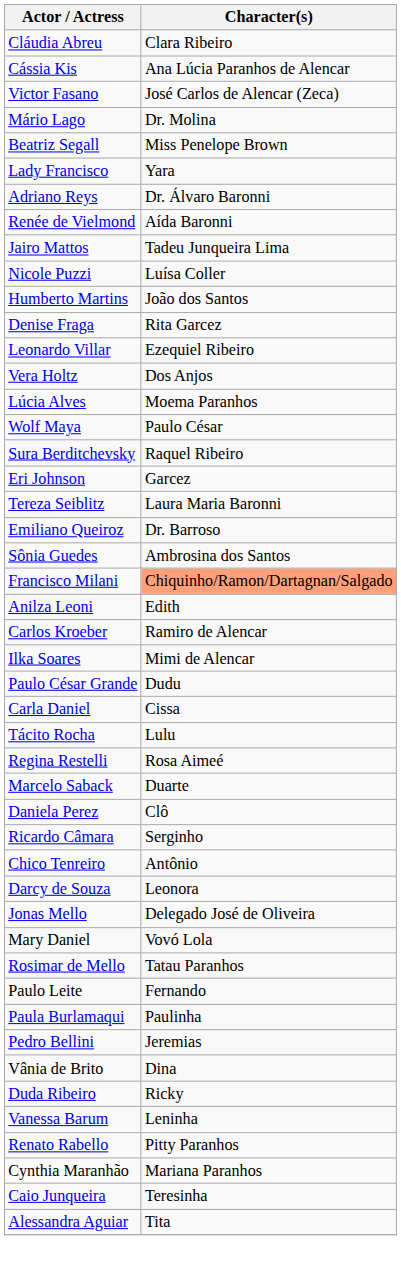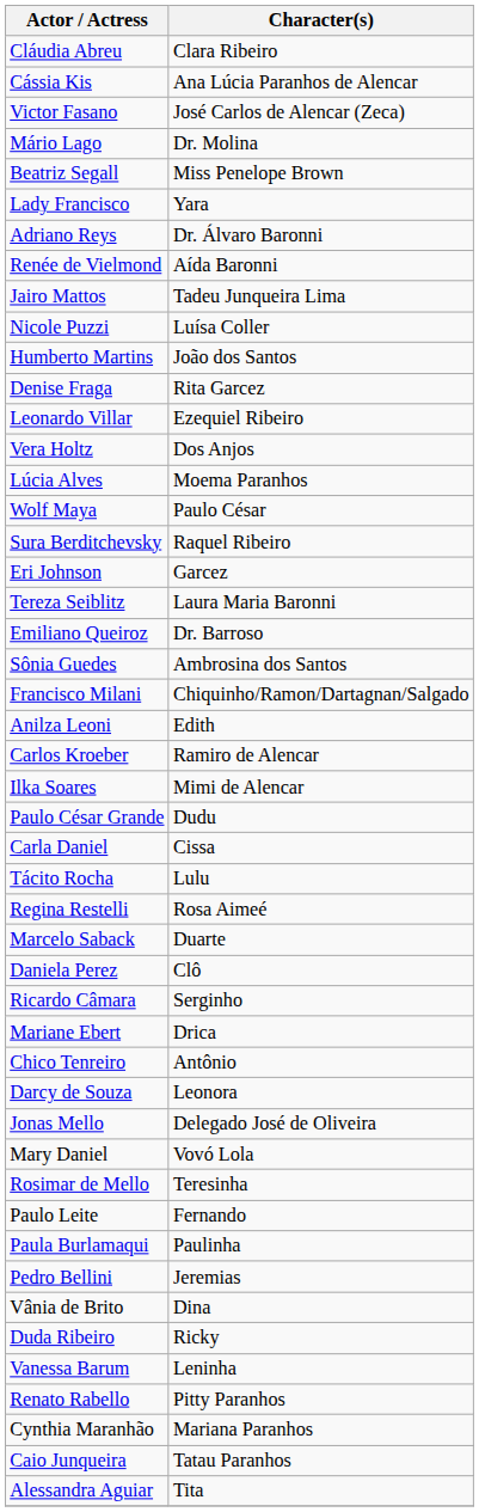 <table class="wikitable sortable">
 <tr>
 <th>Actor / Actress</th>
 <th>Character(s)</th>
 </tr>
 <tr>
 <td><a href='#'>Cláudia Abreu</a></td>
 <td>Clara Ribeiro</td>
 </tr>
 <tr>
 <td><a href='#'>Cássia Kis</a></td>
 <td>Ana Lúcia Paranhos de Alencar</td>
 </tr>
 <tr>
 <td><a href='#'>Victor Fasano</a></td>
 <td>José Carlos de Alencar (Zeca)</td>
 </tr>
 <tr>
 <td><a href='#'>Mário Lago</a></td>
 <td>Dr. Molina</td>
 </tr>
 <tr>
 <td><a href='#'>Beatriz Segall</a></td>
 <td>Miss Penelope Brown</td>
 </tr>
 <tr>
 <td><a href='#'>Lady Francisco</a></td>
 <td>Yara</td>
 </tr>
 <tr>
 <td><a href='#'>Adriano Reys</a></td>
 <td>Dr. Álvaro Baronni</td>
 </tr>
 <tr>
 <td><a href='#'>Renée de Vielmond</a></td>
 <td>Aída Baronni</td>
 </tr>
 <tr>
 <td><a href='#'>Jairo Mattos</a></td>
 <td>Tadeu Junqueira Lima</td>
 </tr>
 <tr>
 <td><a href='#'>Nicole Puzzi</a></td>
 <td>Luísa Coller</td>
 </tr>
 <tr>
 <td><a href='#'>Humberto Martins</a></td>
 <td>João dos Santos</td>
 </tr>
 <tr>
 <td><a href='#'>Denise Fraga</a></td>
 <td>Rita Garcez</td>
 </tr>
 <tr>
 <td><a href='#'>Leonardo Villar</a></td>
 <td>Ezequiel Ribeiro</td>
 </tr>
 <tr>
 <td><a href='#'>Vera Holtz</a></td>
 <td>Dos Anjos</td>
 </tr>
 <tr>
 <td><a href='#'>Lúcia Alves</a></td>
 <td>Moema Paranhos</td>
 </tr>
 <tr>
 <td><a href='#'>Wolf Maya</a></td>
 <td>Paulo César</td>
 </tr>
 <tr>
 <td><a href='#'>Sura Berditchevsky</a></td>
 <td>Raquel Ribeiro</td>
 </tr>
 <tr>
 <td><a href='#'>Eri Johnson</a></td>
 <td>Garcez</td>
 </tr>
 <tr>
 <td><a href='#'>Tereza Seiblitz</a></td>
 <td>Laura Maria Baronni</td>
 </tr>
 <tr>
 <td><a href='#'>Emiliano Queiroz</a></td>
 <td>Dr. Barroso</td>
 </tr>
 <tr>
 <td><a href='#'>Sônia Guedes</a></td>
 <td>Ambrosina dos Santos</td>
 </tr>
 <tr>
 <td><a href='#'>Francisco Milani</a></td>
-<td style="background: lightsalmon;">Chiquinho/Ramon/Dartagnan/Salgado</td>
+<td>Chiquinho/Ramon/Dartagnan/Salgado</td>
 </tr>
 <tr>
 <td><a href='#'>Anilza Leoni</a></td>
 <td>Edith</td>
 </tr>
 <tr>
 <td><a href='#'>Carlos Kroeber</a></td>
 <td>Ramiro de Alencar</td>
 </tr>
 <tr>
 <td><a href='#'>Ilka Soares</a></td>
 <td>Mimi de Alencar</td>
 </tr>
 <tr>
 <td><a href='#'>Paulo César Grande</a></td>
 <td>Dudu</td>
 </tr>
 <tr>
 <td><a href='#'>Carla Daniel</a></td>
 <td>Cissa</td>
 </tr>
 <tr>
 <td><a href='#'>Tácito Rocha</a></td>
 <td>Lulu</td>
 </tr>
 <tr>
 <td><a href='#'>Regina Restelli</a></td>
 <td>Rosa Aimeé</td>
 </tr>
 <tr>
 <td><a href='#'>Marcelo Saback</a></td>
 <td>Duarte</td>
 </tr>
 <tr>
 <td><a href='#'>Daniela Perez</a></td>
 <td>Clô</td>
 </tr>
 <tr>
 <td><a href='#'>Ricardo Câmara</a></td>
 <td>Serginho</td>
 </tr>
 <tr>
+<td><a href='#'>Mariane Ebert</a></td>
+<td>Drica</td>
+</tr>
+<tr>
 <td><a href='#'>Chico Tenreiro</a></td>
 <td>Antônio</td>
 </tr>
 <tr>
 <td><a href='#'>Darcy de Souza</a></td>
 <td>Leonora</td>
 </tr>
 <tr>
 <td><a href='#'>Jonas Mello</a></td>
 <td>Delegado José de Oliveira</td>
 </tr>
 <tr>
 <td>Mary Daniel</td>
 <td>Vovó Lola</td>
 </tr>
 <tr>
 <td><a href='#'>Rosimar de Mello</a></td>
-<td>Tatau Paranhos</td>
+<td>Teresinha</td>
 </tr>
 <tr>
 <td>Paulo Leite</td>
 <td>Fernando</td>
 </tr>
 <tr>
 <td><a href='#'>Paula Burlamaqui</a></td>
 <td>Paulinha</td>
 </tr>
 <tr>
 <td><a href='#'>Pedro Bellini</a></td>
 <td>Jeremias</td>
 </tr>
 <tr>
 <td>Vânia de Brito</td>
 <td>Dina</td>
 </tr>
 <tr>
 <td><a href='#'>Duda Ribeiro</a></td>
 <td>Ricky</td>
 </tr>
 <tr>
 <td><a href='#'>Vanessa Barum</a></td>
 <td>Leninha</td>
 </tr>
 <tr>
 <td><a href='#'>Renato Rabello</a></td>
 <td>Pitty Paranhos</td>
 </tr>
 <tr>
 <td>Cynthia Maranhão</td>
 <td>Mariana Paranhos</td>
 </tr>
 <tr>
 <td><a href='#'>Caio Junqueira</a></td>
-<td>Teresinha</td>
+<td>Tatau Paranhos</td>
 </tr>
 <tr>
 <td><a href='#'>Alessandra Aguiar</a></td>
 <td>Tita</td>
 </tr>
 <tr>
 </tr>
 </table>
